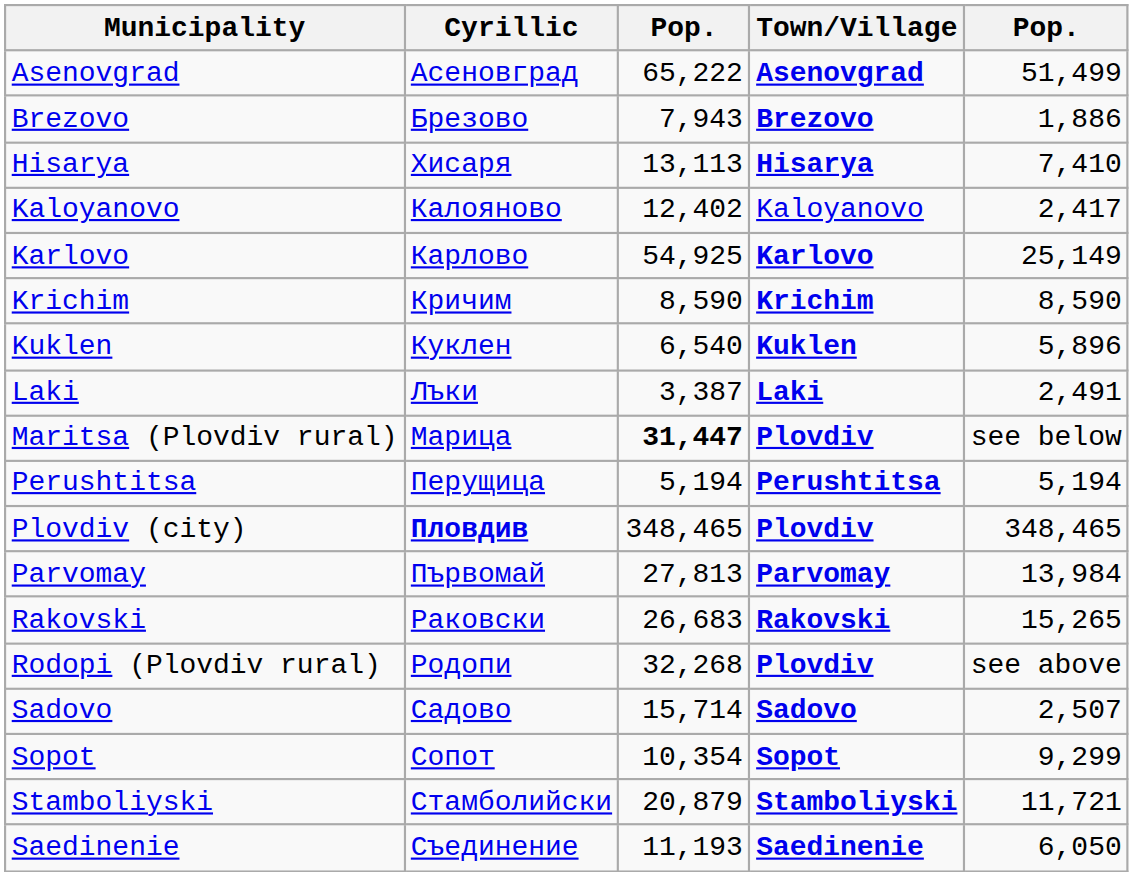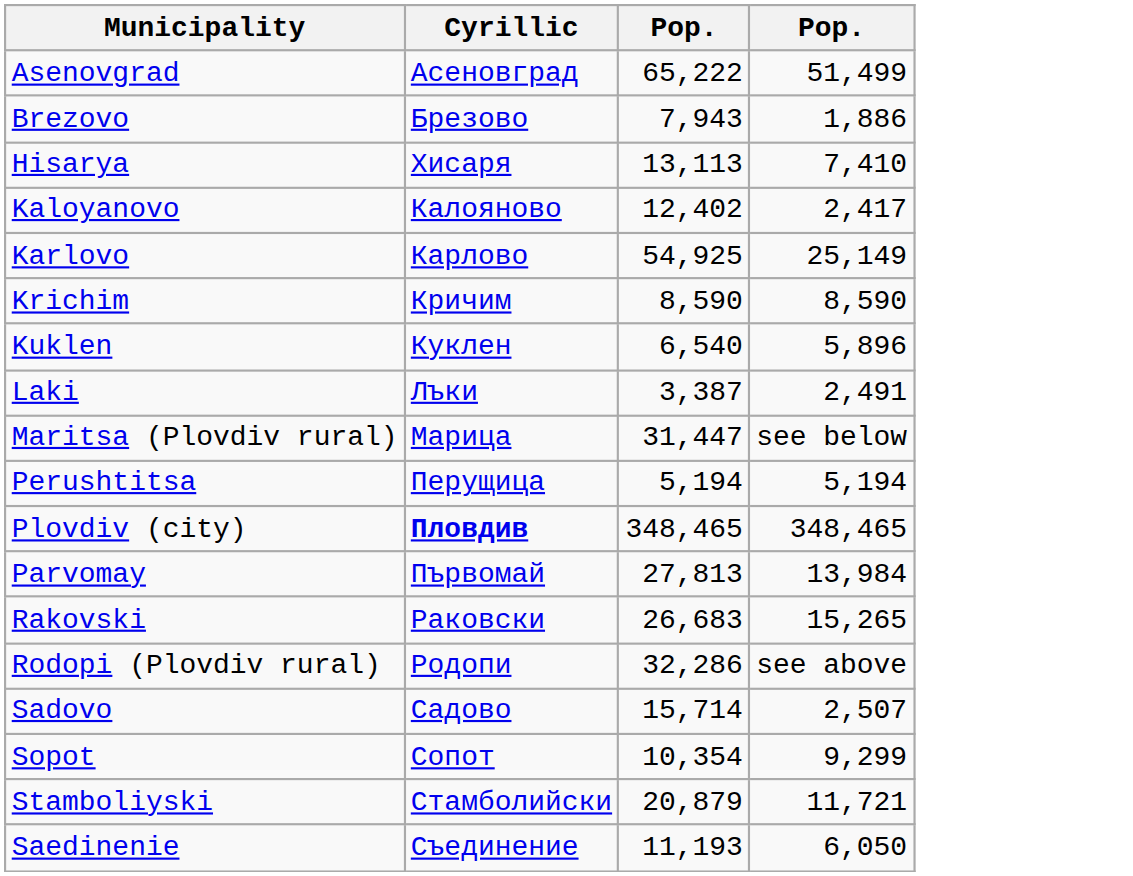 <table class="wikitable sortable">
 <tr>
 <th>Municipality</th>
 <th>Cyrillic</th>
 <th>Pop.</th>
-<th>Town/Village</th>
 <th>Pop.</th>
 </tr>
 <tr>
 <td><a href='#'>Asenovgrad</a></td>
 <td><a href='#'>Асеновград</a></td>
 <td style="text-align:right;">65,222</td>
-<td><strong><a href='#'>Asenovgrad</a></strong></td>
 <td style="text-align:right;">51,499</td>
 </tr>
 <tr>
 <td><a href='#'>Brezovo</a></td>
 <td><a href='#'>Брезово</a></td>
 <td style="text-align:right;">7,943</td>
-<td><strong><a href='#'>Brezovo</a></strong></td>
 <td style="text-align:right;">1,886</td>
 </tr>
 <tr>
 <td><a href='#'>Hisarya</a></td>
 <td><a href='#'>Хисаря</a></td>
 <td style="text-align:right;">13,113</td>
-<td><strong><a href='#'>Hisarya</a></strong></td>
 <td style="text-align:right;">7,410</td>
 </tr>
 <tr>
 <td><a href='#'>Kaloyanovo</a></td>
 <td><a href='#'>Калояново</a></td>
 <td style="text-align:right;">12,402</td>
-<td><a href='#'>Kaloyanovo</a></td>
 <td style="text-align:right;">2,417</td>
 </tr>
 <tr>
 <td><a href='#'>Karlovo</a></td>
 <td><a href='#'>Карлово</a></td>
 <td style="text-align:right;">54,925</td>
-<td><strong><a href='#'>Karlovo</a></strong></td>
 <td style="text-align:right;">25,149</td>
 </tr>
 <tr>
 <td><a href='#'>Krichim</a></td>
 <td><a href='#'>Кричим</a></td>
 <td style="text-align:right;">8,590</td>
-<td><strong><a href='#'>Krichim</a></strong></td>
 <td style="text-align:right;">8,590</td>
 </tr>
 <tr>
 <td><a href='#'>Kuklen</a></td>
 <td><a href='#'>Куклен</a></td>
 <td style="text-align:right;">6,540</td>
-<td><strong><a href='#'>Kuklen</a></strong></td>
 <td style="text-align:right;">5,896</td>
 </tr>
 <tr>
 <td><a href='#'>Laki</a></td>
 <td><a href='#'>Лъки</a></td>
 <td style="text-align:right;">3,387</td>
-<td><strong><a href='#'>Laki</a></strong></td>
 <td style="text-align:right;">2,491</td>
 </tr>
 <tr>
 <td><a href='#'>Maritsa</a> (Plovdiv rural)</td>
 <td><a href='#'>Марица</a></td>
-<td style="text-align:right;"><strong>31,447</strong></td>
-<td><strong><a href='#'>Plovdiv</a></strong></td>
+<td style="text-align:right;">31,447</td>
 <td style="text-align:right;">see below</td>
 </tr>
 <tr>
 <td><a href='#'>Perushtitsa</a></td>
 <td><a href='#'>Перущица</a></td>
 <td style="text-align:right;">5,194</td>
-<td><strong><a href='#'>Perushtitsa</a></strong></td>
 <td style="text-align:right;">5,194</td>
 </tr>
 <tr>
 <td><a href='#'>Plovdiv</a> (city)</td>
 <td><strong><a href='#'>Пловдив</a></strong></td>
 <td style="text-align:right;">348,465</td>
-<td><strong><a href='#'>Plovdiv</a></strong></td>
 <td style="text-align:right;">348,465</td>
 </tr>
 <tr>
 <td><a href='#'>Parvomay</a></td>
 <td><a href='#'>Първомай</a></td>
 <td style="text-align:right;">27,813</td>
-<td><strong><a href='#'>Parvomay</a></strong></td>
 <td style="text-align:right;">13,984</td>
 </tr>
 <tr>
 <td><a href='#'>Rakovski</a></td>
 <td><a href='#'>Раковски</a></td>
 <td style="text-align:right;">26,683</td>
-<td><strong><a href='#'>Rakovski</a></strong></td>
 <td style="text-align:right;">15,265</td>
 </tr>
 <tr>
 <td><a href='#'>Rodopi</a> (Plovdiv rural)</td>
 <td><a href='#'>Родопи</a></td>
-<td style="text-align:right;">32,268</td>
-<td><strong><a href='#'>Plovdiv</a></strong></td>
+<td style="text-align:right;">32,286</td>
 <td style="text-align:right;">see above</td>
 </tr>
 <tr>
 <td><a href='#'>Sadovo</a></td>
 <td><a href='#'>Садово</a></td>
 <td style="text-align:right;">15,714</td>
-<td><strong><a href='#'>Sadovo</a></strong></td>
 <td style="text-align:right;">2,507</td>
 </tr>
 <tr>
 <td><a href='#'>Sopot</a></td>
 <td><a href='#'>Сопот</a></td>
 <td style="text-align:right;">10,354</td>
-<td><strong><a href='#'>Sopot</a></strong></td>
 <td style="text-align:right;">9,299</td>
 </tr>
 <tr>
 <td><a href='#'>Stamboliyski</a></td>
 <td><a href='#'>Стамболийски</a></td>
 <td style="text-align:right;">20,879</td>
-<td><strong><a href='#'>Stamboliyski</a></strong></td>
 <td style="text-align:right;">11,721</td>
 </tr>
 <tr>
 <td><a href='#'>Saedinenie</a></td>
 <td><a href='#'>Съединение</a></td>
 <td style="text-align:right;">11,193</td>
-<td><strong><a href='#'>Saedinenie</a></strong></td>
 <td style="text-align:right;">6,050</td>
 </tr>
 </table>
